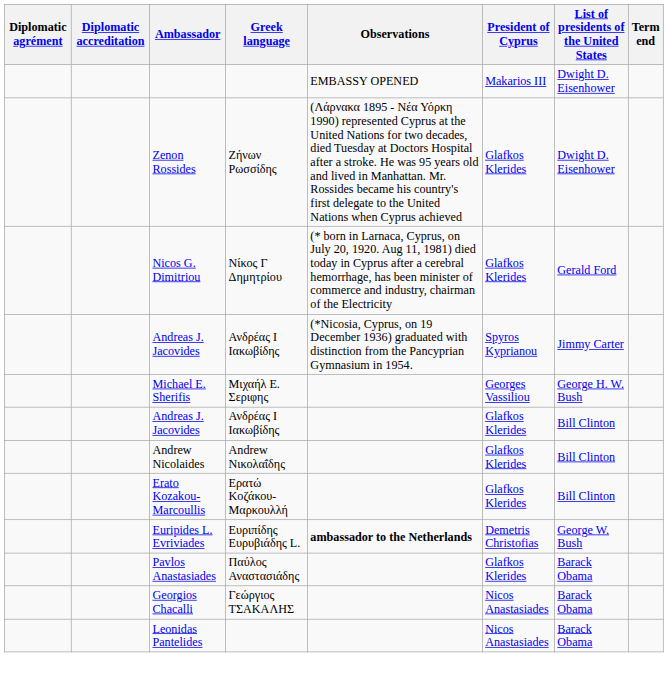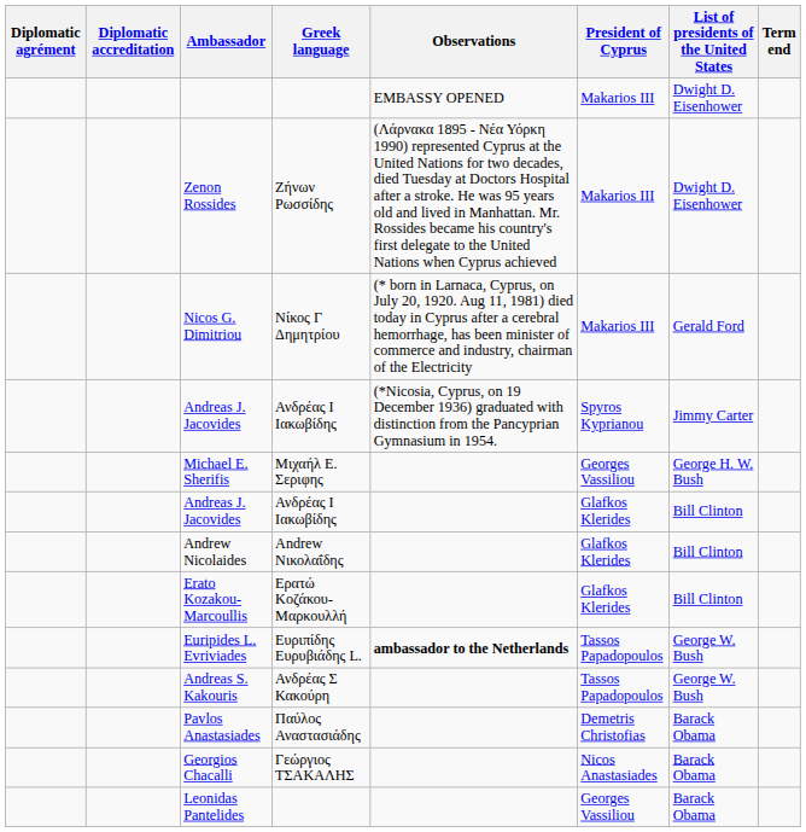 <table class="wikitable sortable">
 <tr>
 <th>Diplomatic <a href='#'>agrément</a></th>
 <th><a href='#'>Diplomatic accreditation</a></th>
 <th><a href='#'>Ambassador</a></th>
 <th><a href='#'>Greek language</a></th>
 <th>Observations</th>
 <th><a href='#'>President of Cyprus</a></th>
 <th><a href='#'>List of presidents of the United States</a></th>
 <th>Term end</th>
 </tr>
 <tr>
 <td></td>
 <td></td>
 <td></td>
 <td></td>
 <td>EMBASSY OPENED</td>
 <td><a href='#'>Makarios III</a></td>
 <td><a href='#'>Dwight D. Eisenhower</a></td>
 <td></td>
 </tr>
 <tr>
 <td></td>
 <td></td>
 <td><a href='#'>Zenon Rossides</a></td>
 <td>Ζήνων Ρωσσίδης</td>
 <td>(Λάρνακα 1895 - Νέα Υόρκη 1990) represented Cyprus at the United Nations for two decades, died Tuesday at Doctors Hospital after a stroke. He was 95 years old and lived in Manhattan. Mr. Rossides became his country's first delegate to the United Nations when Cyprus achieved</td>
-<td><a href='#'>Glafkos Klerides</a></td>
+<td><a href='#'>Makarios III</a></td>
 <td><a href='#'>Dwight D. Eisenhower</a></td>
 <td></td>
 </tr>
 <tr>
 <td></td>
 <td></td>
 <td><a href='#'>Nicos G. Dimitriou</a></td>
 <td>Νίκος Γ Δημητρίου</td>
 <td>(* born in Larnaca, Cyprus, on July 20, 1920. Aug 11, 1981) died today in Cyprus after a cerebral hemorrhage, has been minister of commerce and industry, chairman of the Electricity</td>
-<td><a href='#'>Glafkos Klerides</a></td>
+<td><a href='#'>Makarios III</a></td>
 <td><a href='#'>Gerald Ford</a></td>
 <td></td>
 </tr>
 <tr>
 <td></td>
 <td></td>
 <td><a href='#'>Andreas J. Jacovides</a></td>
 <td>Ανδρέας Ι Ιακωβίδης</td>
 <td>(*Nicosia, Cyprus, on 19 December 1936) graduated with distinction from the Pancyprian Gymnasium in 1954.</td>
 <td><a href='#'>Spyros Kyprianou</a></td>
 <td><a href='#'>Jimmy Carter</a></td>
 <td></td>
 </tr>
 <tr>
 <td></td>
 <td></td>
 <td><a href='#'>Michael E. Sherifis</a></td>
 <td>Μιχαήλ Ε. Σεριφης</td>
 <td></td>
 <td><a href='#'>Georges Vassiliou</a></td>
 <td><a href='#'>George H. W. Bush</a></td>
 <td></td>
 </tr>
 <tr>
 <td></td>
 <td></td>
 <td><a href='#'>Andreas J. Jacovides</a></td>
 <td>Ανδρέας Ι Ιακωβίδης</td>
 <td></td>
 <td><a href='#'>Glafkos Klerides</a></td>
 <td><a href='#'>Bill Clinton</a></td>
 <td></td>
 </tr>
 <tr>
 <td></td>
 <td></td>
 <td>Andrew Nicolaides</td>
 <td>Andrew Νικολαΐδης</td>
 <td></td>
 <td><a href='#'>Glafkos Klerides</a></td>
 <td><a href='#'>Bill Clinton</a></td>
 <td></td>
 </tr>
 <tr>
 <td></td>
 <td></td>
 <td><a href='#'>Erato Kozakou-Marcoullis</a></td>
 <td>Ερατώ Κοζάκου-Μαρκουλλή</td>
 <td></td>
 <td><a href='#'>Glafkos Klerides</a></td>
 <td><a href='#'>Bill Clinton</a></td>
 <td></td>
 </tr>
 <tr>
 <td></td>
 <td></td>
 <td><a href='#'>Euripides L. Evriviades</a></td>
 <td>Ευριπίδης Ευρυβιάδης L.</td>
 <td><strong>ambassador to the Netherlands</strong></td>
-<td><a href='#'>Demetris Christofias</a></td>
+<td><a href='#'>Tassos Papadopoulos</a></td>
+<td><a href='#'>George W. Bush</a></td>
+<td></td>
+</tr>
+<tr>
+<td></td>
+<td></td>
+<td><a href='#'>Andreas S. Kakouris</a></td>
+<td>Ανδρέας Σ Κακούρη</td>
+<td></td>
+<td><a href='#'>Tassos Papadopoulos</a></td>
 <td><a href='#'>George W. Bush</a></td>
 <td></td>
 </tr>
 <tr>
 <td></td>
 <td></td>
 <td><a href='#'>Pavlos Anastasiades</a></td>
 <td>Παύλος Αναστασιάδης</td>
 <td></td>
-<td><a href='#'>Glafkos Klerides</a></td>
+<td><a href='#'>Demetris Christofias</a></td>
 <td><a href='#'>Barack Obama</a></td>
 <td></td>
 </tr>
 <tr>
 <td></td>
 <td></td>
 <td><a href='#'>Georgios Chacalli</a></td>
 <td>Γεώργιος ΤΣΑΚΑΛΗΣ</td>
 <td></td>
 <td><a href='#'>Nicos Anastasiades</a></td>
 <td><a href='#'>Barack Obama</a></td>
 <td></td>
 </tr>
 <tr>
 <td></td>
 <td></td>
 <td><a href='#'>Leonidas Pantelides</a></td>
 <td></td>
 <td></td>
-<td><a href='#'>Nicos Anastasiades</a></td>
+<td><a href='#'>Georges Vassiliou</a></td>
 <td><a href='#'>Barack Obama</a></td>
 <td></td>
 </tr>
 </table>
